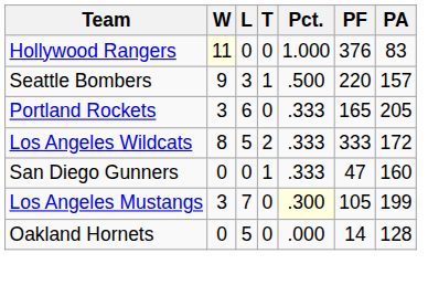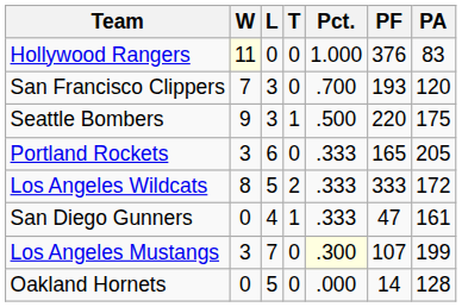 <table class="wikitable">
 <tr>
 <th>Team</th>
 <th>W</th>
 <th>L</th>
 <th>T</th>
 <th>Pct.</th>
 <th>PF</th>
 <th>PA</th>
 </tr>
 <tr align="center">
 <td align="left"><a href='#'>Hollywood Rangers</a></td>
 <td style="background: lightyellow;">11</td>
 <td>0</td>
 <td>0</td>
 <td>1.000</td>
 <td>376</td>
 <td>83</td>
 </tr>
 <tr align="center">
+<td align="left">San Francisco Clippers</td>
+<td>7</td>
+<td>3</td>
+<td>0</td>
+<td>.700</td>
+<td>193</td>
+<td>120</td>
+</tr>
+<tr align="center">
 <td align="left">Seattle Bombers</td>
 <td>9</td>
 <td>3</td>
 <td>1</td>
 <td>.500</td>
 <td>220</td>
-<td>157</td>
+<td>175</td>
 </tr>
 <tr align="center">
 <td align="left"><a href='#'>Portland Rockets</a></td>
 <td>3</td>
 <td>6</td>
 <td>0</td>
 <td>.333</td>
 <td>165</td>
 <td>205</td>
 </tr>
 <tr align="center">
 <td align="left"><a href='#'>Los Angeles Wildcats</a></td>
 <td>8</td>
 <td>5</td>
 <td>2</td>
 <td>.333</td>
 <td>333</td>
 <td>172</td>
 </tr>
 <tr align="center">
 <td align="left">San Diego Gunners</td>
 <td>0</td>
-<td>0</td>
+<td>4</td>
 <td>1</td>
 <td>.333</td>
 <td>47</td>
-<td>160</td>
+<td>161</td>
 </tr>
 <tr align="center">
 <td align="left"><a href='#'>Los Angeles Mustangs</a></td>
 <td>3</td>
 <td>7</td>
 <td>0</td>
 <td style="background: lightyellow;">.300</td>
-<td>105</td>
+<td>107</td>
 <td>199</td>
 </tr>
 <tr align="center">
 <td align="left">Oakland Hornets</td>
 <td>0</td>
 <td>5</td>
 <td>0</td>
 <td>.000</td>
 <td>14</td>
 <td>128</td>
 </tr>
 </table>
